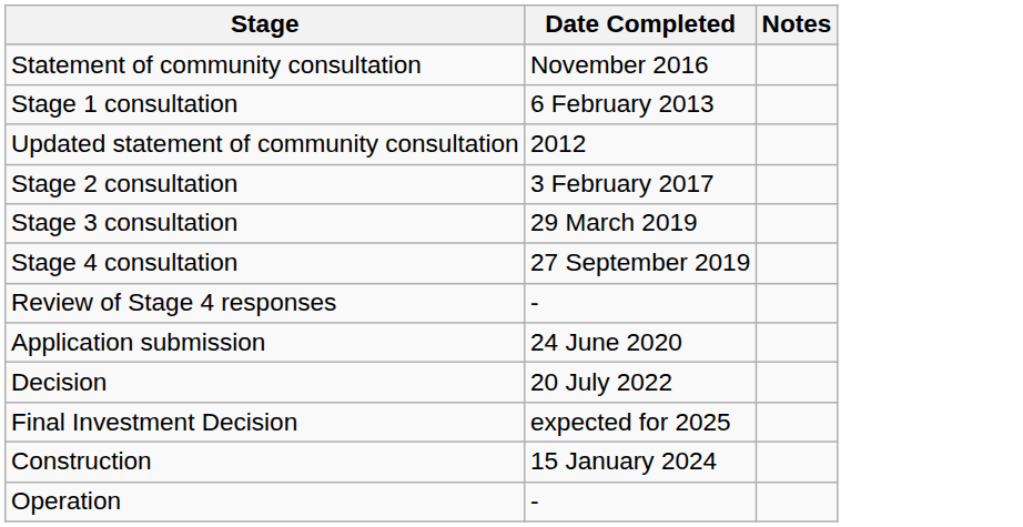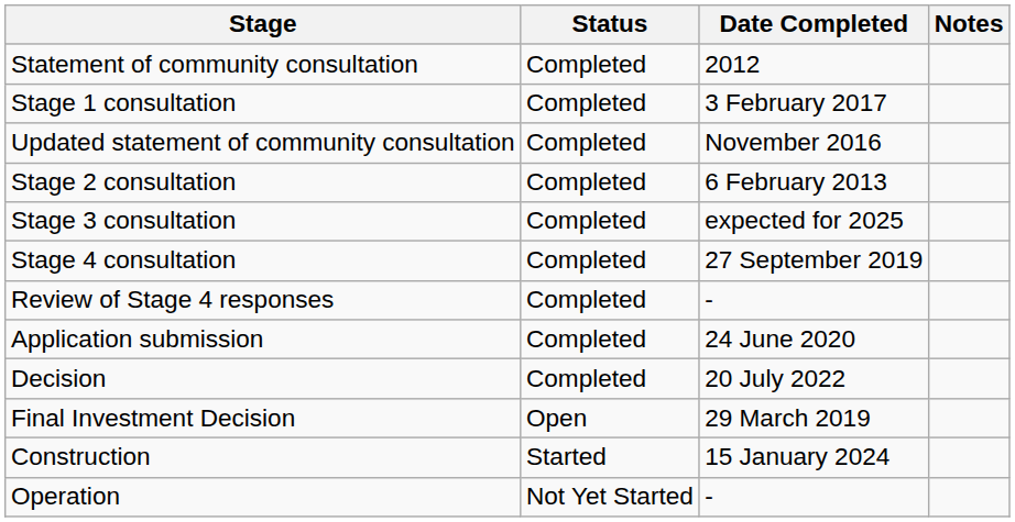 <table class="wikitable">
 <tr>
 <th>Stage</th>
+<th>Status</th>
 <th>Date Completed</th>
 <th>Notes</th>
 </tr>
 <tr>
 <td>Statement of community consultation</td>
+<td>Completed</td>
+<td>2012</td>
+<td></td>
+</tr>
+<tr>
+<td>Stage 1 consultation</td>
+<td>Completed</td>
+<td>3 February 2017</td>
+<td></td>
+</tr>
+<tr>
+<td>Updated statement of community consultation</td>
+<td>Completed</td>
 <td>November 2016</td>
 <td></td>
 </tr>
 <tr>
-<td>Stage 1 consultation</td>
+<td>Stage 2 consultation</td>
+<td>Completed</td>
 <td>6 February 2013</td>
 <td></td>
 </tr>
 <tr>
-<td>Updated statement of community consultation</td>
-<td>2012</td>
-<td></td>
-</tr>
-<tr>
-<td>Stage 2 consultation</td>
-<td>3 February 2017</td>
-<td></td>
-</tr>
-<tr>
 <td>Stage 3 consultation</td>
-<td>29 March 2019</td>
+<td>Completed</td>
+<td>expected for 2025</td>
 <td></td>
 </tr>
 <tr>
 <td>Stage 4 consultation</td>
+<td>Completed</td>
 <td>27 September 2019</td>
 <td></td>
 </tr>
 <tr>
 <td>Review of Stage 4 responses</td>
+<td>Completed</td>
 <td>-</td>
 <td></td>
 </tr>
 <tr>
 <td>Application submission</td>
+<td>Completed</td>
 <td>24 June 2020</td>
 <td></td>
 </tr>
 <tr>
 <td>Decision</td>
+<td>Completed</td>
 <td>20 July 2022</td>
 <td></td>
 </tr>
 <tr>
 <td>Final Investment Decision</td>
-<td>expected for 2025</td>
+<td>Open</td>
+<td>29 March 2019</td>
 <td></td>
 </tr>
 <tr>
 <td>Construction</td>
+<td>Started</td>
 <td>15 January 2024</td>
 <td></td>
 </tr>
 <tr>
 <td>Operation</td>
+<td>Not Yet Started</td>
 <td>-</td>
 <td></td>
 </tr>
 </table>
